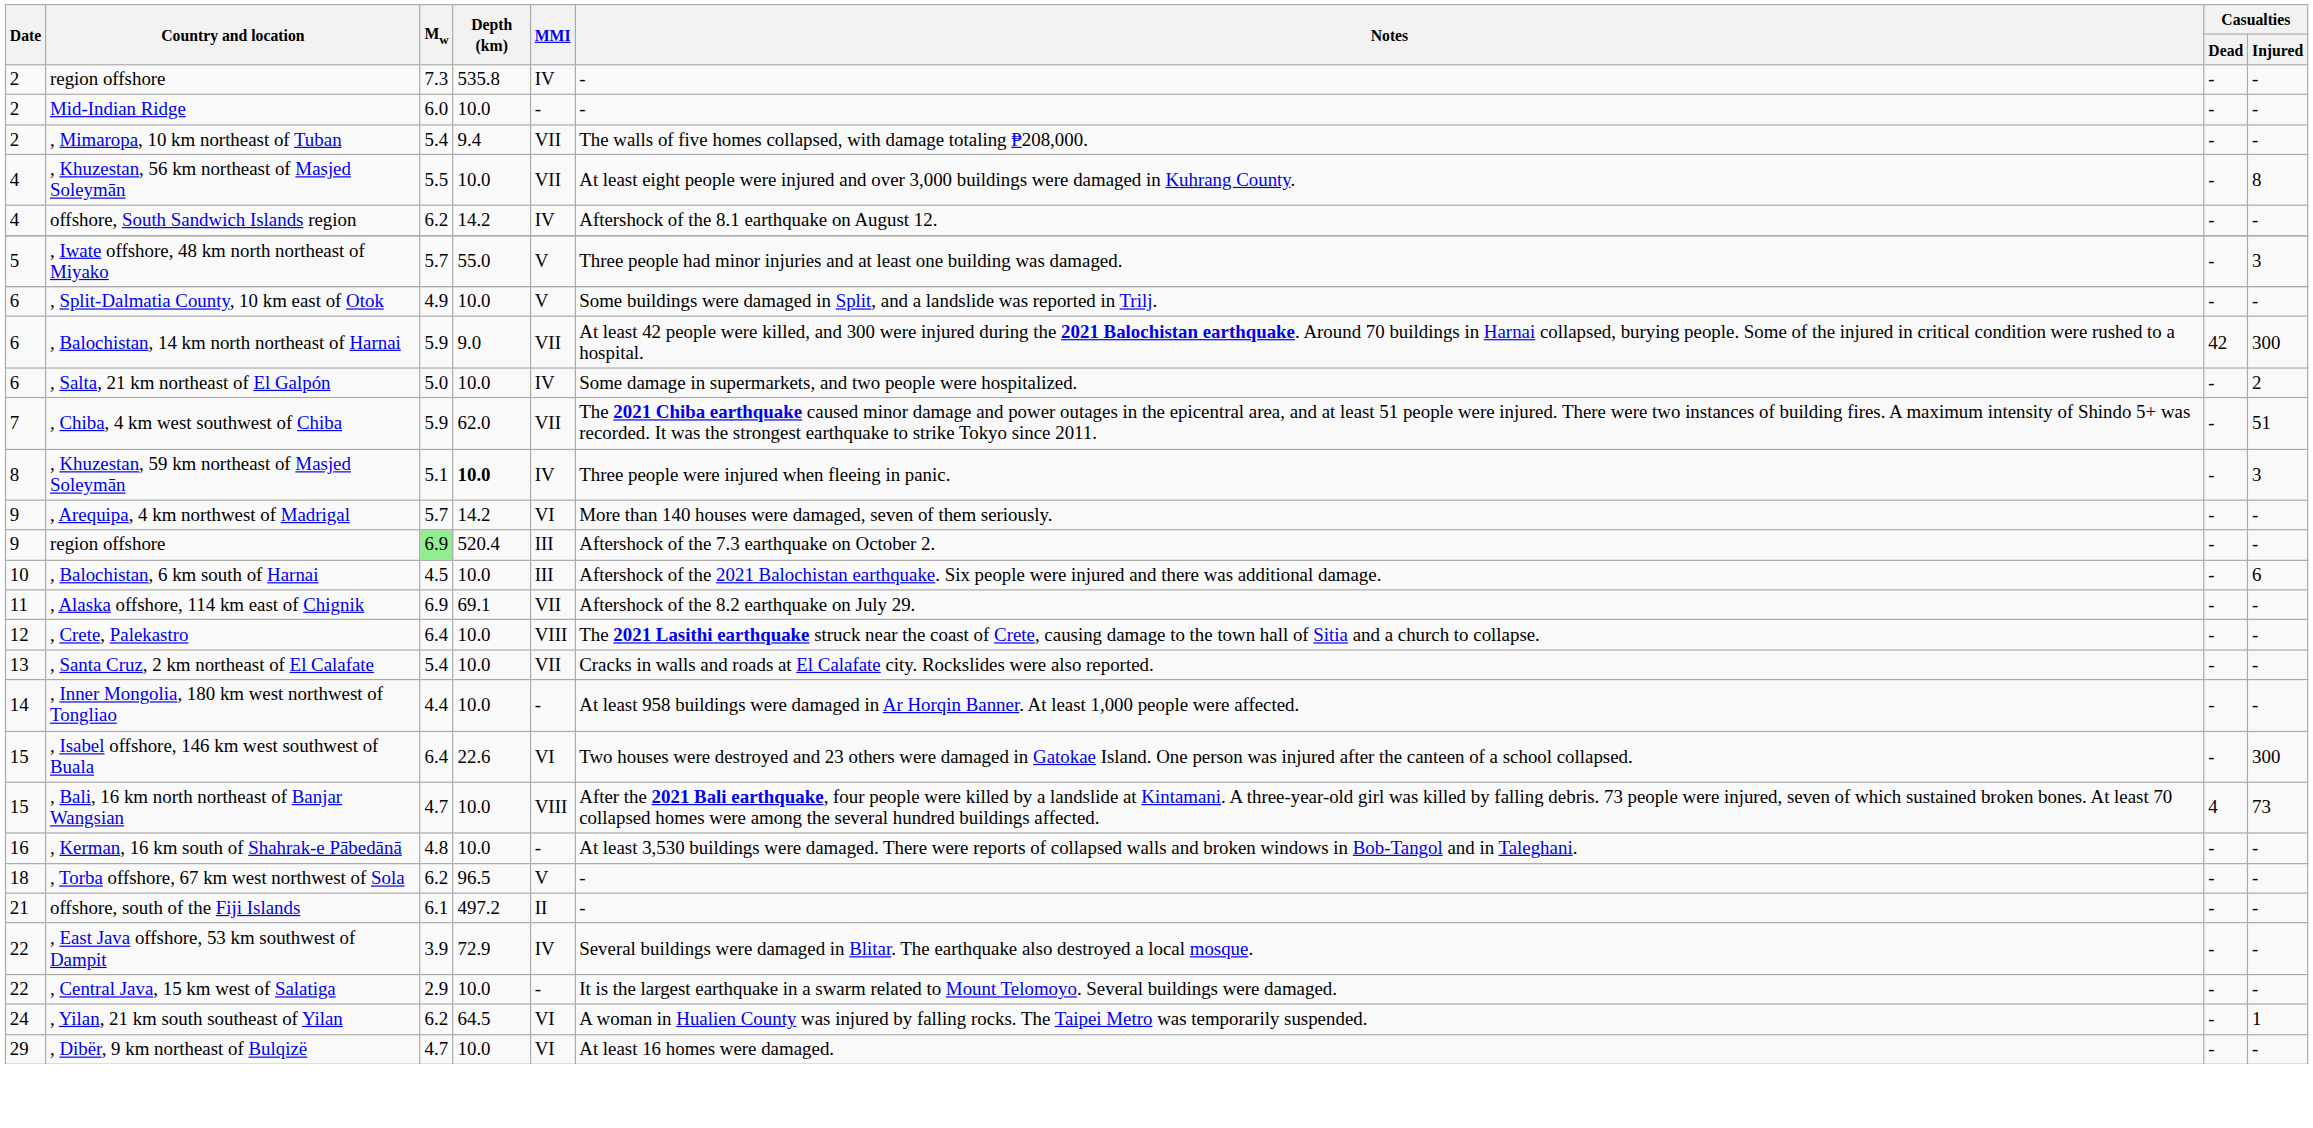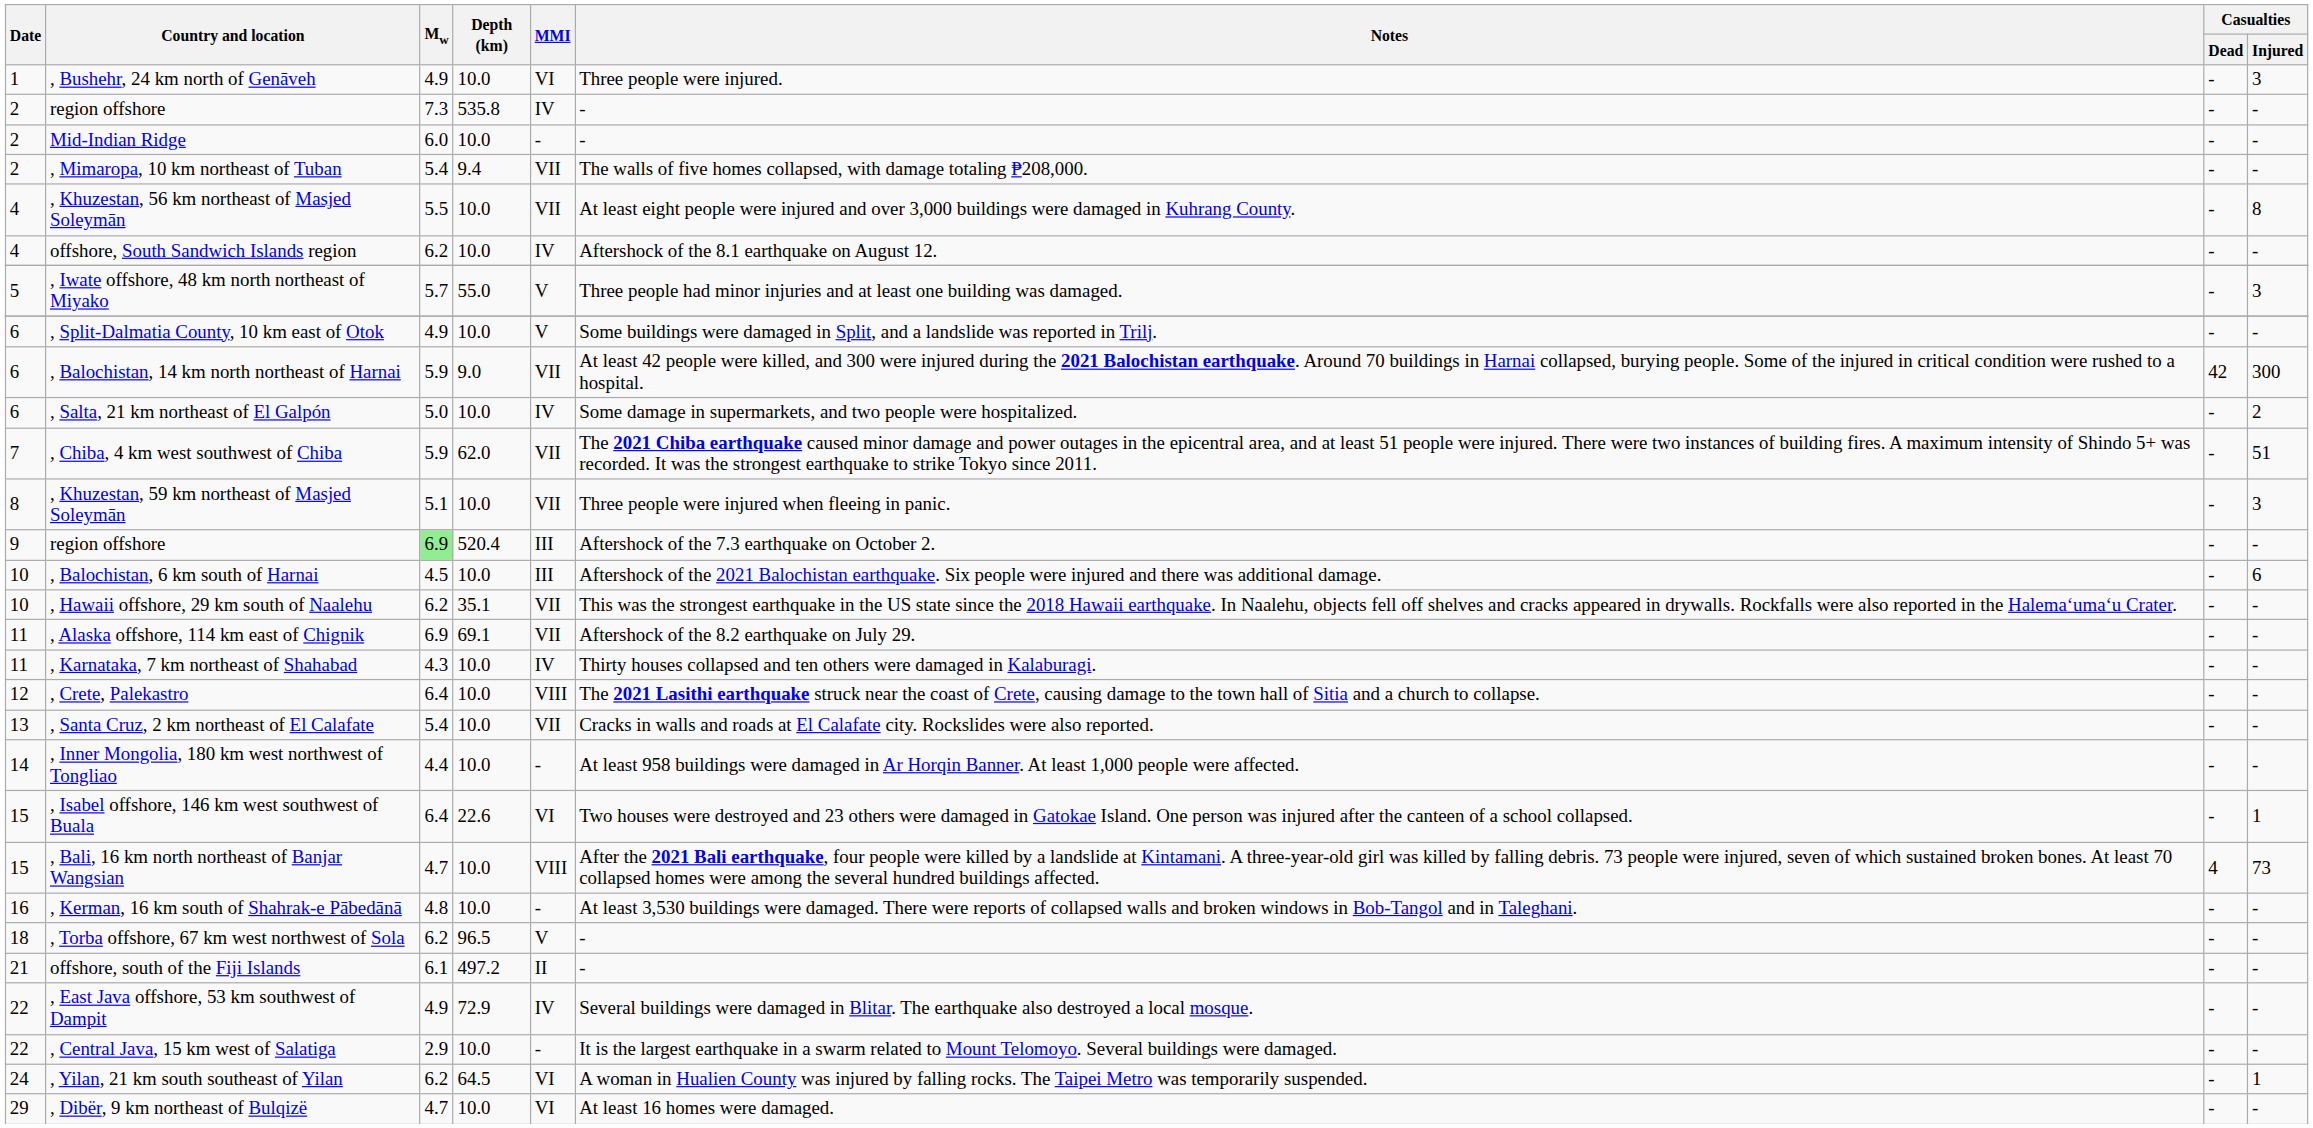 <table class="wikitable sortable" style="border:1px black;  margin-left:1em;">
 <tr>
 <th rowspan="2"><small>Date</small></th>
 <th rowspan="2" style="width: 310px"><small>Country and location</small></th>
 <th rowspan="2"><small>M<sub>w</sub></small></th>
 <th rowspan="2"><small>Depth (km)</small></th>
 <th rowspan="2"><small><a href='#'>MMI</a></small></th>
 <th rowspan="2" class="unsortable"><small>Notes</small></th>
 <th colspan="2"><small>Casualties</small></th>
 </tr>
 <tr>
 <th><small>Dead</small></th>
 <th><small>Injured</small></th>
+</tr>
+<tr>
+<td>1</td>
+<td>, <a href='#'>Bushehr</a>, 24 km north of <a href='#'>Genāveh</a></td>
+<td>4.9</td>
+<td>10.0</td>
+<td>VI</td>
+<td>Three people were injured.</td>
+<td>-</td>
+<td>3</td>
 </tr>
 <tr>
 <td>2</td>
 <td> region offshore</td>
 <td>7.3</td>
 <td>535.8</td>
 <td>IV</td>
 <td>-</td>
 <td>-</td>
 <td>-</td>
 </tr>
 <tr>
 <td>2</td>
 <td><a href='#'>Mid-Indian Ridge</a></td>
 <td>6.0</td>
 <td>10.0</td>
 <td>-</td>
 <td>-</td>
 <td>-</td>
 <td>-</td>
 </tr>
 <tr>
 <td>2</td>
 <td>, <a href='#'>Mimaropa</a>, 10 km northeast of <a href='#'>Tuban</a></td>
 <td>5.4</td>
 <td>9.4</td>
 <td>VII</td>
 <td>The walls of five homes collapsed, with damage totaling <a href='#'>₱</a>208,000.</td>
 <td>-</td>
 <td>-</td>
 </tr>
 <tr>
 <td>4</td>
 <td>, <a href='#'>Khuzestan</a>, 56 km northeast of <a href='#'>Masjed Soleymān</a></td>
 <td>5.5</td>
 <td>10.0</td>
 <td>VII</td>
 <td>At least eight people were injured and over 3,000 buildings were damaged in <a href='#'>Kuhrang County</a>.</td>
 <td>-</td>
 <td>8</td>
 </tr>
 <tr>
 <td>4</td>
 <td> offshore, <a href='#'>South Sandwich Islands</a> region</td>
 <td>6.2</td>
-<td>14.2</td>
+<td>10.0</td>
 <td>IV</td>
 <td>Aftershock of the 8.1 earthquake on August 12.</td>
 <td>-</td>
 <td>-</td>
 </tr>
 <tr>
 </tr>
 <tr>
 <td>5</td>
 <td>, <a href='#'>Iwate</a> offshore, 48 km north northeast of <a href='#'>Miyako</a></td>
 <td>5.7</td>
 <td>55.0</td>
 <td>V</td>
 <td>Three people had minor injuries and at least one building was damaged.</td>
 <td>-</td>
 <td>3</td>
 </tr>
 <tr>
 </tr>
 <tr>
 <td>6</td>
 <td>, <a href='#'>Split-Dalmatia County</a>, 10 km east of <a href='#'>Otok</a></td>
 <td>4.9</td>
 <td>10.0</td>
 <td>V</td>
 <td>Some buildings were damaged in <a href='#'>Split</a>, and a landslide was reported in <a href='#'>Trilj</a>.</td>
 <td>-</td>
 <td>-</td>
 </tr>
 <tr>
 <td>6</td>
 <td>, <a href='#'>Balochistan</a>, 14 km north northeast of <a href='#'>Harnai</a></td>
 <td>5.9</td>
 <td>9.0</td>
 <td>VII</td>
 <td>At least 42 people were killed, and 300 were injured during the <strong><a href='#'>2021 Balochistan earthquake</a></strong>. Around 70 buildings in <a href='#'>Harnai</a> collapsed, burying people. Some of the injured in critical condition were rushed to a hospital.</td>
 <td>42</td>
 <td>300</td>
 </tr>
 <tr>
 <td>6</td>
 <td>, <a href='#'>Salta</a>, 21 km northeast of <a href='#'>El Galpón</a></td>
 <td>5.0</td>
 <td>10.0</td>
 <td>IV</td>
 <td>Some damage in supermarkets, and two people were hospitalized.</td>
 <td>-</td>
 <td>2</td>
 </tr>
 <tr>
 <td>7</td>
 <td>, <a href='#'>Chiba</a>, 4 km west southwest of <a href='#'>Chiba</a></td>
 <td>5.9</td>
 <td>62.0</td>
 <td>VII</td>
 <td>The <strong><a href='#'>2021 Chiba earthquake</a></strong> caused minor damage and power outages in the epicentral area, and at least 51 people were injured. There were two instances of building fires. A maximum intensity of Shindo 5+ was recorded. It was the strongest earthquake to strike Tokyo since 2011.</td>
 <td>-</td>
 <td>51</td>
 </tr>
 <tr>
 <td>8</td>
 <td>, <a href='#'>Khuzestan</a>, 59 km northeast of <a href='#'>Masjed Soleymān</a></td>
 <td>5.1</td>
-<td><strong>10.0</strong></td>
-<td>IV</td>
+<td>10.0</td>
+<td>VII</td>
 <td>Three people were injured when fleeing in panic.</td>
 <td>-</td>
 <td>3</td>
-</tr>
-<tr>
-<td>9</td>
-<td>, <a href='#'>Arequipa</a>, 4 km northwest of <a href='#'>Madrigal</a></td>
-<td>5.7</td>
-<td>14.2</td>
-<td>VI</td>
-<td>More than 140 houses were damaged, seven of them seriously.</td>
-<td>-</td>
-<td>-</td>
 </tr>
 <tr>
 <td>9</td>
 <td> region offshore</td>
 <td style="background: lightgreen;">6.9</td>
 <td>520.4</td>
 <td>III</td>
 <td>Aftershock of the 7.3 earthquake on October 2.</td>
 <td>-</td>
 <td>-</td>
 </tr>
 <tr>
 <td>10</td>
 <td>, <a href='#'>Balochistan</a>, 6 km south of <a href='#'>Harnai</a></td>
 <td>4.5</td>
 <td>10.0</td>
 <td>III</td>
 <td>Aftershock of the <a href='#'>2021 Balochistan earthquake</a>. Six people were injured and there was additional damage.</td>
 <td>-</td>
 <td>6</td>
 </tr>
 <tr>
+<td>10</td>
+<td>, <a href='#'>Hawaii</a> offshore, 29 km south of <a href='#'>Naalehu</a></td>
+<td>6.2</td>
+<td>35.1</td>
+<td>VII</td>
+<td>This was the strongest earthquake in the US state since the <a href='#'>2018 Hawaii earthquake</a>. In Naalehu, objects fell off shelves and cracks appeared in drywalls. Rockfalls were also reported in the <a href='#'>Halemaʻumaʻu Crater</a>.</td>
+<td>-</td>
+<td>-</td>
+</tr>
+<tr>
 <td>11</td>
 <td>, <a href='#'>Alaska</a> offshore, 114 km east of <a href='#'>Chignik</a></td>
 <td>6.9</td>
 <td>69.1</td>
 <td>VII</td>
 <td>Aftershock of the 8.2 earthquake on July 29.</td>
+<td>-</td>
+<td>-</td>
+</tr>
+<tr>
+<td>11</td>
+<td>, <a href='#'>Karnataka</a>, 7 km northeast of <a href='#'>Shahabad</a></td>
+<td>4.3</td>
+<td>10.0</td>
+<td>IV</td>
+<td>Thirty houses collapsed and ten others were damaged in <a href='#'>Kalaburagi</a>.</td>
 <td>-</td>
 <td>-</td>
 </tr>
 <tr>
 <td>12</td>
 <td>, <a href='#'>Crete</a>, <a href='#'>Palekastro</a></td>
 <td>6.4</td>
 <td>10.0</td>
 <td>VIII</td>
 <td>The <strong><a href='#'>2021 Lasithi earthquake</a></strong> struck near the coast of <a href='#'>Crete</a>, causing damage to the town hall of <a href='#'>Sitia</a> and a church to collapse.</td>
 <td>-</td>
 <td>-</td>
 </tr>
 <tr>
 <td>13</td>
 <td>, <a href='#'>Santa Cruz</a>, 2 km northeast of <a href='#'>El Calafate</a></td>
 <td>5.4</td>
 <td>10.0</td>
 <td>VII</td>
 <td>Cracks in walls and roads at <a href='#'>El Calafate</a> city. Rockslides were also reported.</td>
 <td>-</td>
 <td>-</td>
 </tr>
 <tr>
 <td>14</td>
 <td>, <a href='#'>Inner Mongolia</a>, 180 km west northwest of <a href='#'>Tongliao</a></td>
 <td>4.4</td>
 <td>10.0</td>
 <td>-</td>
 <td>At least 958 buildings were damaged in <a href='#'>Ar Horqin Banner</a>. At least 1,000 people were affected.</td>
 <td>-</td>
 <td>-</td>
 </tr>
 <tr>
 <td>15</td>
 <td>, <a href='#'>Isabel</a> offshore, 146 km west southwest of <a href='#'>Buala</a></td>
 <td>6.4</td>
 <td>22.6</td>
 <td>VI</td>
 <td>Two houses were destroyed and 23 others were damaged in <a href='#'>Gatokae</a> Island. One person was injured after the canteen of a school collapsed.</td>
 <td>-</td>
-<td>300</td>
+<td>1</td>
 </tr>
 <tr>
 <td>15</td>
 <td>, <a href='#'>Bali</a>, 16 km north northeast of <a href='#'>Banjar Wangsian</a></td>
 <td>4.7</td>
 <td>10.0</td>
 <td>VIII</td>
 <td>After the <strong><a href='#'>2021 Bali earthquake</a></strong>, four people were killed by a landslide at <a href='#'>Kintamani</a>. A three-year-old girl was killed by falling debris. 73 people were injured, seven of which sustained broken bones. At least 70 collapsed homes were among the several hundred buildings affected.</td>
 <td>4</td>
 <td>73</td>
 </tr>
 <tr>
 <td>16</td>
 <td>, <a href='#'>Kerman</a>, 16 km south of <a href='#'>Shahrak-e Pābedānā</a></td>
 <td>4.8</td>
 <td>10.0</td>
 <td>-</td>
 <td>At least 3,530 buildings were damaged. There were reports of collapsed walls and broken windows in <a href='#'>Bob-Tangol</a> and in <a href='#'>Taleghani</a>.</td>
 <td>-</td>
 <td>-</td>
 </tr>
 <tr>
 <td>18</td>
 <td>, <a href='#'>Torba</a> offshore, 67 km west northwest of <a href='#'>Sola</a></td>
 <td>6.2</td>
 <td>96.5</td>
 <td>V</td>
 <td>-</td>
 <td>-</td>
 <td>-</td>
 </tr>
 <tr>
 <td>21</td>
 <td> offshore, south of the <a href='#'>Fiji Islands</a></td>
 <td>6.1</td>
 <td>497.2</td>
 <td>II</td>
 <td>-</td>
 <td>-</td>
 <td>-</td>
 </tr>
 <tr>
 <td>22</td>
 <td>, <a href='#'>East Java</a> offshore, 53 km southwest of <a href='#'>Dampit</a></td>
-<td>3.9</td>
+<td>4.9</td>
 <td>72.9</td>
 <td>IV</td>
 <td>Several buildings were damaged in <a href='#'>Blitar</a>. The earthquake also destroyed a local <a href='#'>mosque</a>.</td>
 <td>-</td>
 <td>-</td>
 </tr>
 <tr>
 <td>22</td>
 <td>, <a href='#'>Central Java</a>, 15 km west of <a href='#'>Salatiga</a></td>
 <td>2.9</td>
 <td>10.0</td>
 <td>-</td>
 <td>It is the largest earthquake in a swarm related to <a href='#'>Mount Telomoyo</a>. Several buildings were damaged.</td>
 <td>-</td>
 <td>-</td>
 </tr>
 <tr>
 <td>24</td>
 <td>, <a href='#'>Yilan</a>, 21 km south southeast of <a href='#'>Yilan</a></td>
 <td>6.2</td>
 <td>64.5</td>
 <td>VI</td>
 <td>A woman in <a href='#'>Hualien County</a> was injured by falling rocks. The <a href='#'>Taipei Metro</a> was temporarily suspended.</td>
 <td>-</td>
 <td>1</td>
 </tr>
 <tr>
 <td>29</td>
 <td>, <a href='#'>Dibër</a>, 9 km northeast of <a href='#'>Bulqizë</a></td>
 <td>4.7</td>
 <td>10.0</td>
 <td>VI</td>
 <td>At least 16 homes were damaged.</td>
 <td>-</td>
 <td>-</td>
 </tr>
 <tr>
 </tr>
 </table>
